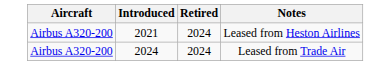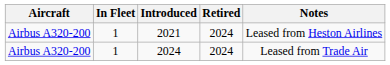 <table class="wikitable" style="margin:0.5em auto; text-align:center">
 <tr>
 <th>Aircraft</th>
+<th>In Fleet</th>
 <th>Introduced</th>
 <th>Retired</th>
 <th>Notes</th>
 </tr>
 <tr>
 <td><a href='#'>Airbus A320-200</a></td>
+<td>1</td>
 <td>2021</td>
 <td>2024</td>
 <td>Leased from <a href='#'>Heston Airlines</a></td>
 </tr>
 <tr>
 <td><a href='#'>Airbus A320-200</a></td>
+<td>1</td>
 <td>2024</td>
 <td>2024</td>
 <td>Leased from <a href='#'>Trade Air</a></td>
 </tr>
 </table>
